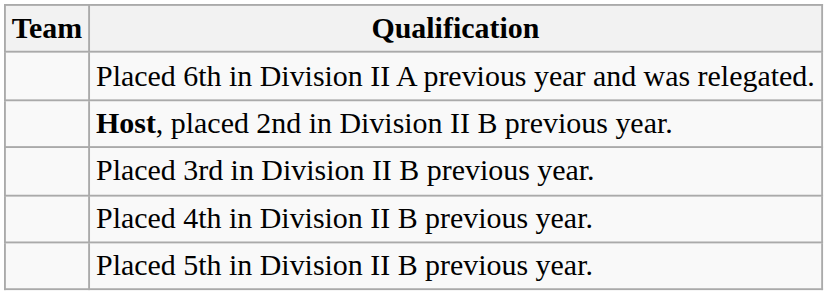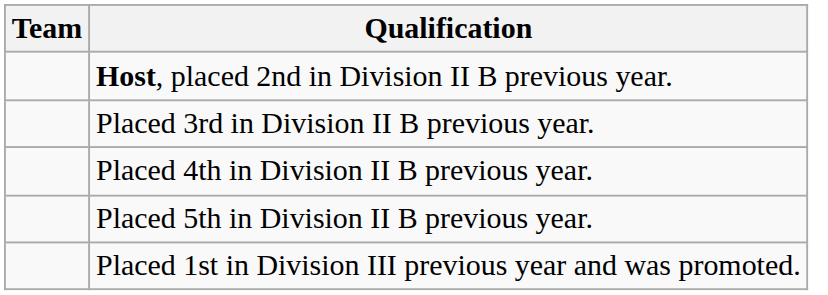 <table class="wikitable">
 <tr>
 <th>Team</th>
 <th>Qualification</th>
-</tr>
-<tr>
-<td></td>
-<td>Placed 6th in Division II A previous year and was relegated.</td>
 </tr>
 <tr>
 <td></td>
 <td><strong>Host</strong>, placed 2nd in Division II B previous year.</td>
 </tr>
 <tr>
 <td></td>
 <td>Placed 3rd in Division II B previous year.</td>
 </tr>
 <tr>
 <td></td>
 <td>Placed 4th in Division II B previous year.</td>
 </tr>
 <tr>
 <td></td>
 <td>Placed 5th in Division II B previous year.</td>
 </tr>
+<tr>
+<td></td>
+<td>Placed 1st in Division III previous year and was promoted.</td>
+</tr>
 </table>
